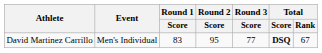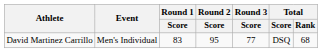 <table class=wikitable style="font-size:90%;">
 <tr>
 <th rowspan=2>Athlete</th>
 <th rowspan=2>Event</th>
 <th>Round 1</th>
 <th>Round 2</th>
 <th>Round 3</th>
 <th colspan=2>Total</th>
 </tr>
 <tr style="font-size:95%">
 <th>Score</th>
 <th>Score</th>
 <th>Score</th>
 <th>Score</th>
 <th>Rank</th>
 </tr>
 <tr align=center>
 <td align=left>David Martinez Carrillo</td>
 <td align=left>Men's Individual</td>
 <td>83</td>
 <td>95</td>
 <td>77</td>
-<td><strong>DSQ</strong></td>
-<td>67</td>
+<td>DSQ</td>
+<td>68</td>
 </tr>
 </table>
